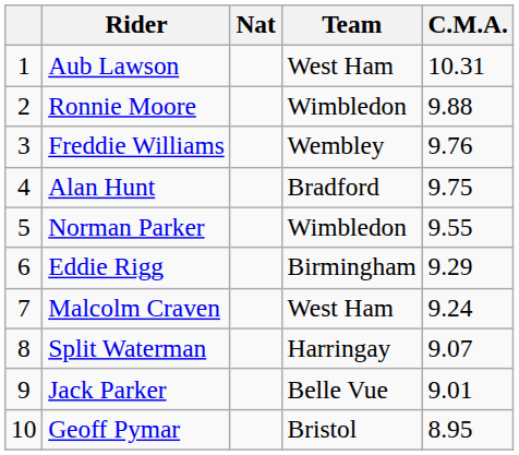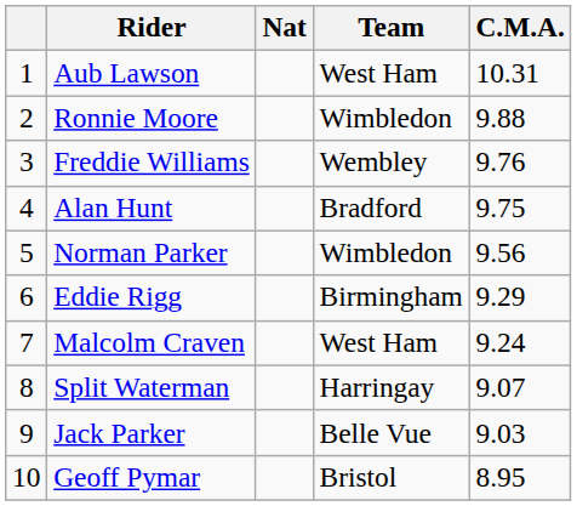 <table class=wikitable>
 <tr>
 <th></th>
 <th>Rider</th>
 <th>Nat</th>
 <th>Team</th>
 <th>C.M.A.</th>
 </tr>
 <tr>
 <td align="center">1</td>
 <td><a href='#'>Aub Lawson</a></td>
 <td></td>
 <td>West Ham</td>
 <td>10.31</td>
 </tr>
 <tr>
 <td align="center">2</td>
 <td><a href='#'>Ronnie Moore</a></td>
 <td></td>
 <td>Wimbledon</td>
 <td>9.88</td>
 </tr>
 <tr>
 <td align="center">3</td>
 <td><a href='#'>Freddie Williams</a></td>
 <td></td>
 <td>Wembley</td>
 <td>9.76</td>
 </tr>
 <tr>
 <td align="center">4</td>
 <td><a href='#'>Alan Hunt</a></td>
 <td></td>
 <td>Bradford</td>
 <td>9.75</td>
 </tr>
 <tr>
 <td align="center">5</td>
 <td><a href='#'>Norman Parker</a></td>
 <td></td>
 <td>Wimbledon</td>
-<td>9.55</td>
+<td>9.56</td>
 </tr>
 <tr>
 <td align="center">6</td>
 <td><a href='#'>Eddie Rigg</a></td>
 <td></td>
 <td>Birmingham</td>
 <td>9.29</td>
 </tr>
 <tr>
 <td align="center">7</td>
 <td><a href='#'>Malcolm Craven</a></td>
 <td></td>
 <td>West Ham</td>
 <td>9.24</td>
 </tr>
 <tr>
 <td align="center">8</td>
 <td><a href='#'>Split Waterman</a></td>
 <td></td>
 <td>Harringay</td>
 <td>9.07</td>
 </tr>
 <tr>
 <td align="center">9</td>
 <td><a href='#'>Jack Parker</a></td>
 <td></td>
 <td>Belle Vue</td>
-<td>9.01</td>
+<td>9.03</td>
 </tr>
 <tr>
 <td align="center">10</td>
 <td><a href='#'>Geoff Pymar</a></td>
 <td></td>
 <td>Bristol</td>
 <td>8.95</td>
 </tr>
 </table>
